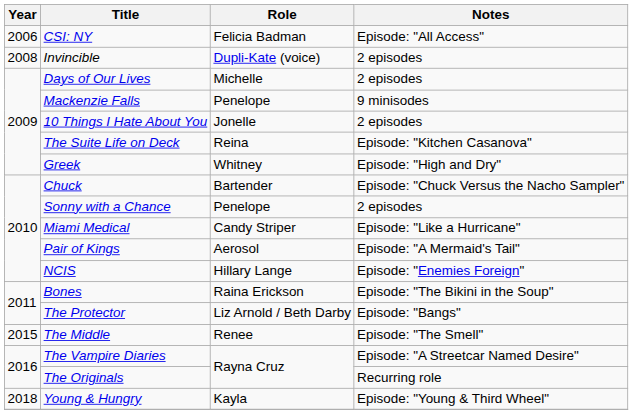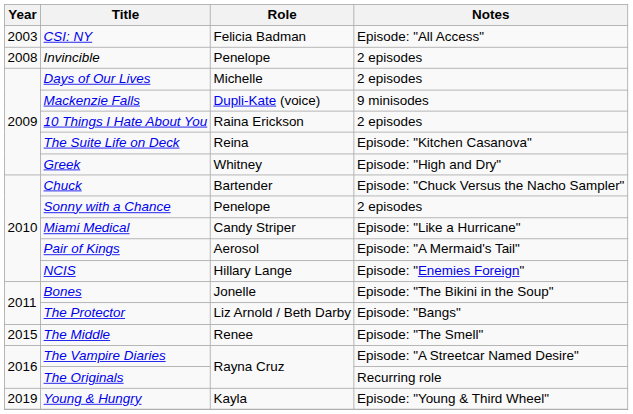 <table class="wikitable sortable">
 <tr>
 <th>Year</th>
 <th>Title</th>
 <th>Role</th>
 <th class="unsortable">Notes</th>
 </tr>
 <tr>
-<td>2006</td>
+<td>2003</td>
 <td><em><a href='#'>CSI: NY</a></em></td>
 <td>Felicia Badman</td>
 <td>Episode: "All Access"</td>
 </tr>
 <tr>
 <td>2008</td>
 <td><em>Invincible</em></td>
-<td><a href='#'>Dupli-Kate</a> (voice)</td>
+<td>Penelope</td>
 <td>2 episodes</td>
 </tr>
 <tr>
 <td rowspan="5">2009</td>
 <td><em><a href='#'>Days of Our Lives</a></em></td>
 <td>Michelle</td>
 <td>2 episodes</td>
 </tr>
 <tr>
 <td><em><a href='#'>Mackenzie Falls</a></em></td>
-<td>Penelope</td>
+<td><a href='#'>Dupli-Kate</a> (voice)</td>
 <td>9 minisodes</td>
 </tr>
 <tr>
 <td><em><a href='#'>10 Things I Hate About You</a></em></td>
-<td>Jonelle</td>
+<td>Raina Erickson</td>
 <td>2 episodes</td>
 </tr>
 <tr>
 <td><em><a href='#'>The Suite Life on Deck</a></em></td>
 <td>Reina</td>
 <td>Episode: "Kitchen Casanova"</td>
 </tr>
 <tr>
 <td><em><a href='#'>Greek</a></em></td>
 <td>Whitney</td>
 <td>Episode: "High and Dry"</td>
 </tr>
 <tr>
 <td rowspan="5">2010</td>
 <td><em><a href='#'>Chuck</a></em></td>
 <td>Bartender</td>
 <td>Episode: "Chuck Versus the Nacho Sampler"</td>
 </tr>
 <tr>
 <td><em><a href='#'>Sonny with a Chance</a></em></td>
 <td>Penelope</td>
 <td>2 episodes</td>
 </tr>
 <tr>
 <td><em><a href='#'>Miami Medical</a></em></td>
 <td>Candy Striper</td>
 <td>Episode: "Like a Hurricane"</td>
 </tr>
 <tr>
 <td><em><a href='#'>Pair of Kings</a></em></td>
 <td>Aerosol</td>
 <td>Episode: "A Mermaid's Tail"</td>
 </tr>
 <tr>
 <td><em><a href='#'>NCIS</a></em></td>
 <td>Hillary Lange</td>
 <td>Episode: "<a href='#'>Enemies Foreign</a>"</td>
 </tr>
 <tr>
 <td rowspan="2">2011</td>
 <td><em><a href='#'>Bones</a></em></td>
-<td>Raina Erickson</td>
+<td>Jonelle</td>
 <td>Episode: "The Bikini in the Soup"</td>
 </tr>
 <tr>
 <td><em><a href='#'>The Protector</a></em></td>
 <td>Liz Arnold / Beth Darby</td>
 <td>Episode: "Bangs"</td>
 </tr>
 <tr>
 <td>2015</td>
 <td><em><a href='#'>The Middle</a></em></td>
 <td>Renee</td>
 <td>Episode: "The Smell"</td>
 </tr>
 <tr>
 <td rowspan="2">2016</td>
 <td><em><a href='#'>The Vampire Diaries</a></em></td>
 <td rowspan="2">Rayna Cruz</td>
 <td>Episode: "A Streetcar Named Desire"</td>
 </tr>
 <tr>
 <td><em><a href='#'>The Originals</a></em></td>
 <td>Recurring role</td>
 </tr>
 <tr>
-<td>2018</td>
+<td>2019</td>
 <td><em><a href='#'>Young & Hungry</a></em></td>
 <td>Kayla</td>
 <td>Episode: "Young & Third Wheel"</td>
 </tr>
 <tr>
 </tr>
 </table>
